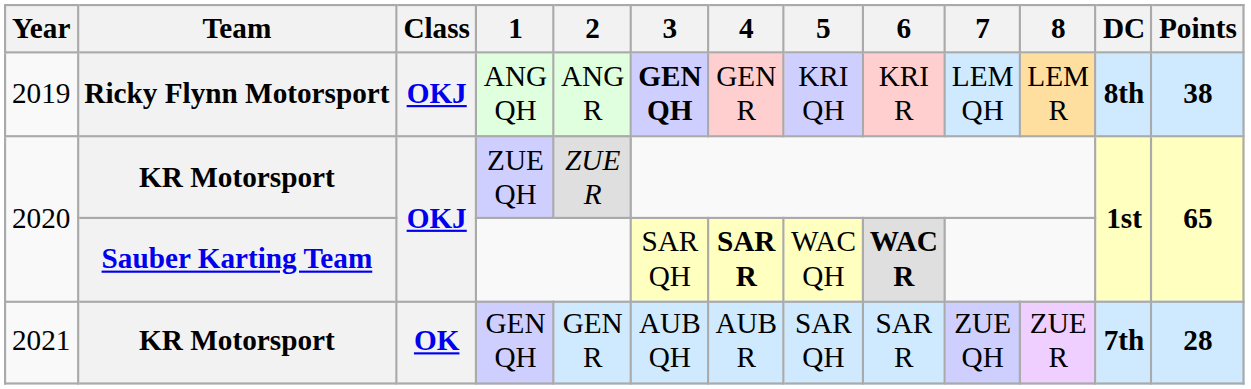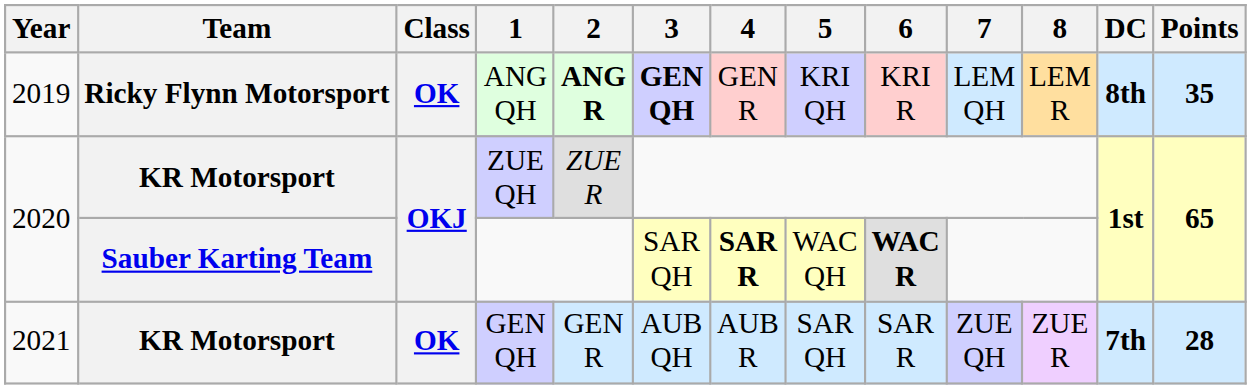 <table class="wikitable" style="text-align:center; font-size:85%;">
 <tr>
 <th>Year</th>
 <th>Team</th>
 <th>Class</th>
 <th>1</th>
 <th>2</th>
 <th>3</th>
 <th>4</th>
 <th>5</th>
 <th>6</th>
 <th>7</th>
 <th>8</th>
 <th>DC</th>
 <th>Points</th>
 </tr>
 <tr>
 <td>2019</td>
 <th nowrap>Ricky Flynn Motorsport</th>
-<th><a href='#'>OKJ</a></th>
+<th><a href='#'>OK</a></th>
 <td style="background:#DFFFDF;">ANG<br>QH<br></td>
-<td style="background:#DFFFDF;">ANG<br>R<br></td>
+<td style="background:#DFFFDF;"><strong>ANG<br>R<br></strong></td>
 <td style="background:#CFCFFF;"><strong>GEN<br>QH<br></strong></td>
 <td style="background:#FFCFCF;">GEN<br>R<br></td>
 <td style="background:#CFCFFF;">KRI<br>QH<br></td>
 <td style="background:#FFCFCF;">KRI<br>R<br></td>
 <td style="background:#CFEAFF;">LEM<br>QH<br></td>
 <td style="background:#FFDF9F;">LEM<br>R<br></td>
 <th style="background:#CFEAFF;">8th</th>
-<th style="background:#CFEAFF;">38</th>
+<th style="background:#CFEAFF;">35</th>
 </tr>
 <tr>
 <td rowspan="2">2020</td>
 <th nowrap>KR Motorsport</th>
 <th rowspan="2"><a href='#'>OKJ</a></th>
 <td style="background:#CFCFFF;">ZUE<br>QH<br></td>
 <td style="background:#DFDFDF;"><em>ZUE<br>R</em><br></td>
 <td colspan="6"></td>
 <th rowspan="2" style="background:#FFFFBF;">1st</th>
 <th rowspan="2" style="background:#FFFFBF;">65</th>
 </tr>
 <tr>
 <th><a href='#'>Sauber Karting Team</a></th>
 <td colspan="2"></td>
 <td style="background:#FFFFBF;">SAR<br>QH<br></td>
 <td style="background:#FFFFBF;"><strong>SAR<br>R</strong><br></td>
 <td style="background:#FFFFBF;">WAC<br>QH<br></td>
 <td style="background:#DFDFDF;"><strong>WAC<br>R</strong><br></td>
 <td colspan="2"></td>
 </tr>
 <tr>
 <td>2021</td>
 <th nowrap>KR Motorsport</th>
 <th><a href='#'>OK</a></th>
 <td style="background:#CFCFFF;">GEN<br>QH<br></td>
 <td style="background:#CFEAFF;">GEN<br>R<br></td>
 <td style="background:#CFEAFF;">AUB<br>QH<br></td>
 <td style="background:#CFEAFF;">AUB<br>R<br></td>
 <td style="background:#CFEAFF;">SAR<br>QH<br></td>
 <td style="background:#CFEAFF;">SAR<br>R<br></td>
 <td style="background:#CFCFFF;">ZUE<br>QH<br></td>
 <td style="background:#EFCFFF;">ZUE<br>R<br></td>
 <th style="background:#CFEAFF;">7th</th>
 <th style="background:#CFEAFF;">28</th>
 </tr>
 </table>
